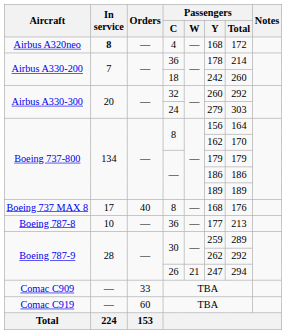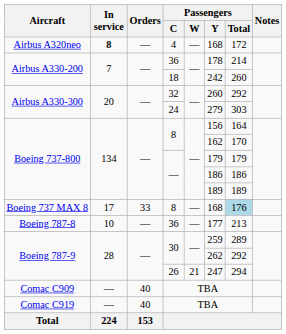 <table class="wikitable" style="margin:0.5em auto; text-align:center">
 <tr>
 <th rowspan=2>Aircraft</th>
 <th rowspan=2 style="width:50px;">In<br>service</th>
 <th rowspan=2 style="width:40px;">Orders</th>
 <th colspan=4 class="unsortable">Passengers</th>
 <th rowspan=2 class="unsortable">Notes</th>
 </tr>
 <tr>
 <th style="width:25px;"><abbr>C</abbr></th>
 <th style="width:25px;"><abbr>W</abbr></th>
 <th style="width:25px;"><abbr>Y</abbr></th>
 <th style="width:25px;">Total</th>
 </tr>
 <tr>
 <td><a href='#'>Airbus A320neo</a></td>
 <td><strong>8</strong></td>
 <td>—</td>
 <td>4</td>
 <td>—</td>
 <td>168</td>
 <td>172</td>
 <td></td>
 </tr>
 <tr>
 <td rowspan="2"><a href='#'>Airbus A330-200</a></td>
 <td rowspan="2">7</td>
 <td rowspan="2">—</td>
 <td>36</td>
 <td rowspan="2">—</td>
 <td>178</td>
 <td>214</td>
 <td rowspan="2"></td>
 </tr>
 <tr>
 <td>18</td>
 <td>242</td>
 <td>260</td>
 </tr>
 <tr>
 <td rowspan="2"><a href='#'>Airbus A330-300</a></td>
 <td rowspan="2">20</td>
 <td rowspan="2">—</td>
 <td>32</td>
 <td rowspan="2">—</td>
 <td>260</td>
 <td>292</td>
 <td rowspan="2"></td>
 </tr>
 <tr>
 <td>24</td>
 <td>279</td>
 <td>303</td>
 </tr>
 <tr>
 <td rowspan="5"><a href='#'>Boeing 737-800</a></td>
 <td rowspan="5">134</td>
 <td rowspan="5">—</td>
 <td rowspan="2">8</td>
 <td rowspan="5">—</td>
 <td>156</td>
 <td>164</td>
 <td rowspan="5"></td>
 </tr>
 <tr>
 <td>162</td>
 <td>170</td>
 </tr>
 <tr>
 <td rowspan="3">—</td>
 <td>179</td>
 <td>179</td>
 </tr>
 <tr>
 <td>186</td>
 <td>186</td>
 </tr>
 <tr>
 <td>189</td>
 <td>189</td>
 </tr>
 <tr>
 <td><a href='#'>Boeing 737 MAX 8</a></td>
 <td>17</td>
-<td>40</td>
+<td>33</td>
 <td>8</td>
 <td>—</td>
 <td>168</td>
-<td>176</td>
+<td style="background: lightblue;">176</td>
 <td></td>
 </tr>
 <tr>
 <td><a href='#'>Boeing 787-8</a></td>
 <td>10</td>
 <td>—</td>
 <td>36</td>
 <td>—</td>
 <td>177</td>
 <td>213</td>
 <td></td>
 </tr>
 <tr>
 <td rowspan="3"><a href='#'>Boeing 787-9</a></td>
 <td rowspan="3">28</td>
 <td rowspan="3">—</td>
 <td rowspan="2">30</td>
 <td rowspan="2">—</td>
 <td>259</td>
 <td>289</td>
 <td rowspan="3"></td>
 </tr>
 <tr>
 <td>262</td>
 <td>292</td>
 </tr>
 <tr>
 <td>26</td>
 <td>21</td>
 <td>247</td>
 <td>294</td>
 </tr>
 <tr>
 <td><a href='#'>Comac C909</a></td>
 <td>—</td>
-<td>33</td>
+<td>40</td>
 <td colspan="4" class="unsortable"><abbr><div>TBA</div></abbr></td>
 <td></td>
 </tr>
 <tr>
 <td><a href='#'>Comac C919</a></td>
 <td>—</td>
-<td>60</td>
+<td>40</td>
 <td colspan="4" class="unsortable"><abbr><div>TBA</div></abbr></td>
 <td></td>
 </tr>
 <tr>
 <th>Total</th>
 <th>224</th>
 <th>153</th>
 <th colspan="5"></th>
 </tr>
 </table>
